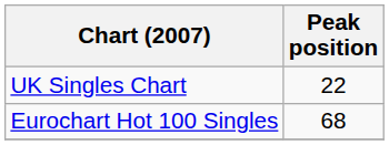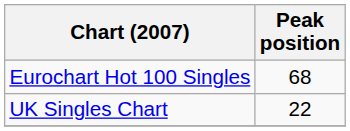 <table class="wikitable sortable">
 <tr>
 <th>Chart (2007)</th>
 <th align="center">Peak<br>position</th>
 </tr>
 <tr>
+<td align="left"><a href='#'>Eurochart Hot 100 Singles</a></td>
+<td align="center">68</td>
+</tr>
+<tr>
 <td align="left"><a href='#'>UK Singles Chart</a></td>
 <td align="center">22</td>
 </tr>
 <tr>
-<td align="left"><a href='#'>Eurochart Hot 100 Singles</a></td>
-<td align="center">68</td>
-</tr>
-<tr>
 </tr>
 </table>
